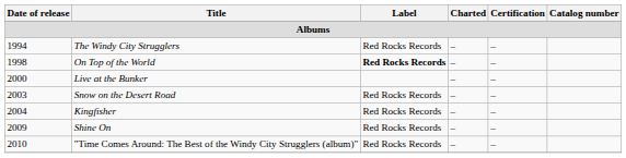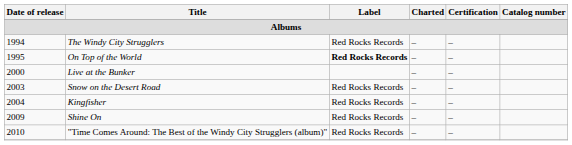 <table class="wikitable" style="font-size: 95%;">
 <tr>
 <th>Date of release</th>
 <th>Title</th>
 <th>Label</th>
 <th>Charted</th>
 <th>Certification</th>
 <th>Catalog number</th>
 </tr>
 <tr>
 </tr>
 <tr bgcolor="#DDDDDD">
 <td colspan=7 align=center><strong>Albums</strong></td>
 </tr>
 <tr>
 <td>1994</td>
 <td><em>The Windy City Strugglers</em></td>
 <td>Red Rocks Records</td>
 <td>–</td>
 <td>–</td>
 <td></td>
 </tr>
 <tr>
-<td>1998</td>
+<td>1995</td>
 <td><em>On Top of the World</em></td>
 <td><strong>Red Rocks Records</strong></td>
 <td>–</td>
 <td>–</td>
 <td></td>
 </tr>
 <tr>
 <td>2000</td>
 <td><em>Live at the Bunker</em></td>
 <td></td>
 <td>–</td>
 <td>–</td>
 <td></td>
 </tr>
 <tr>
 <td>2003</td>
 <td><em>Snow on the Desert Road</em></td>
 <td>Red Rocks Records</td>
 <td>–</td>
 <td>–</td>
 <td></td>
 </tr>
 <tr>
 <td>2004</td>
 <td><em>Kingfisher</em></td>
 <td>Red Rocks Records</td>
 <td>–</td>
 <td>–</td>
 <td></td>
 </tr>
 <tr>
 <td>2009</td>
 <td><em>Shine On</em></td>
 <td>Red Rocks Records</td>
 <td>–</td>
 <td>–</td>
 <td></td>
 </tr>
 <tr>
 <td>2010</td>
 <td>"Time Comes Around: The Best of the Windy City Strugglers (album)"</td>
 <td>Red Rocks Records</td>
 <td>–</td>
 <td>–</td>
 <td></td>
 </tr>
 <tr>
 </tr>
 </table>
